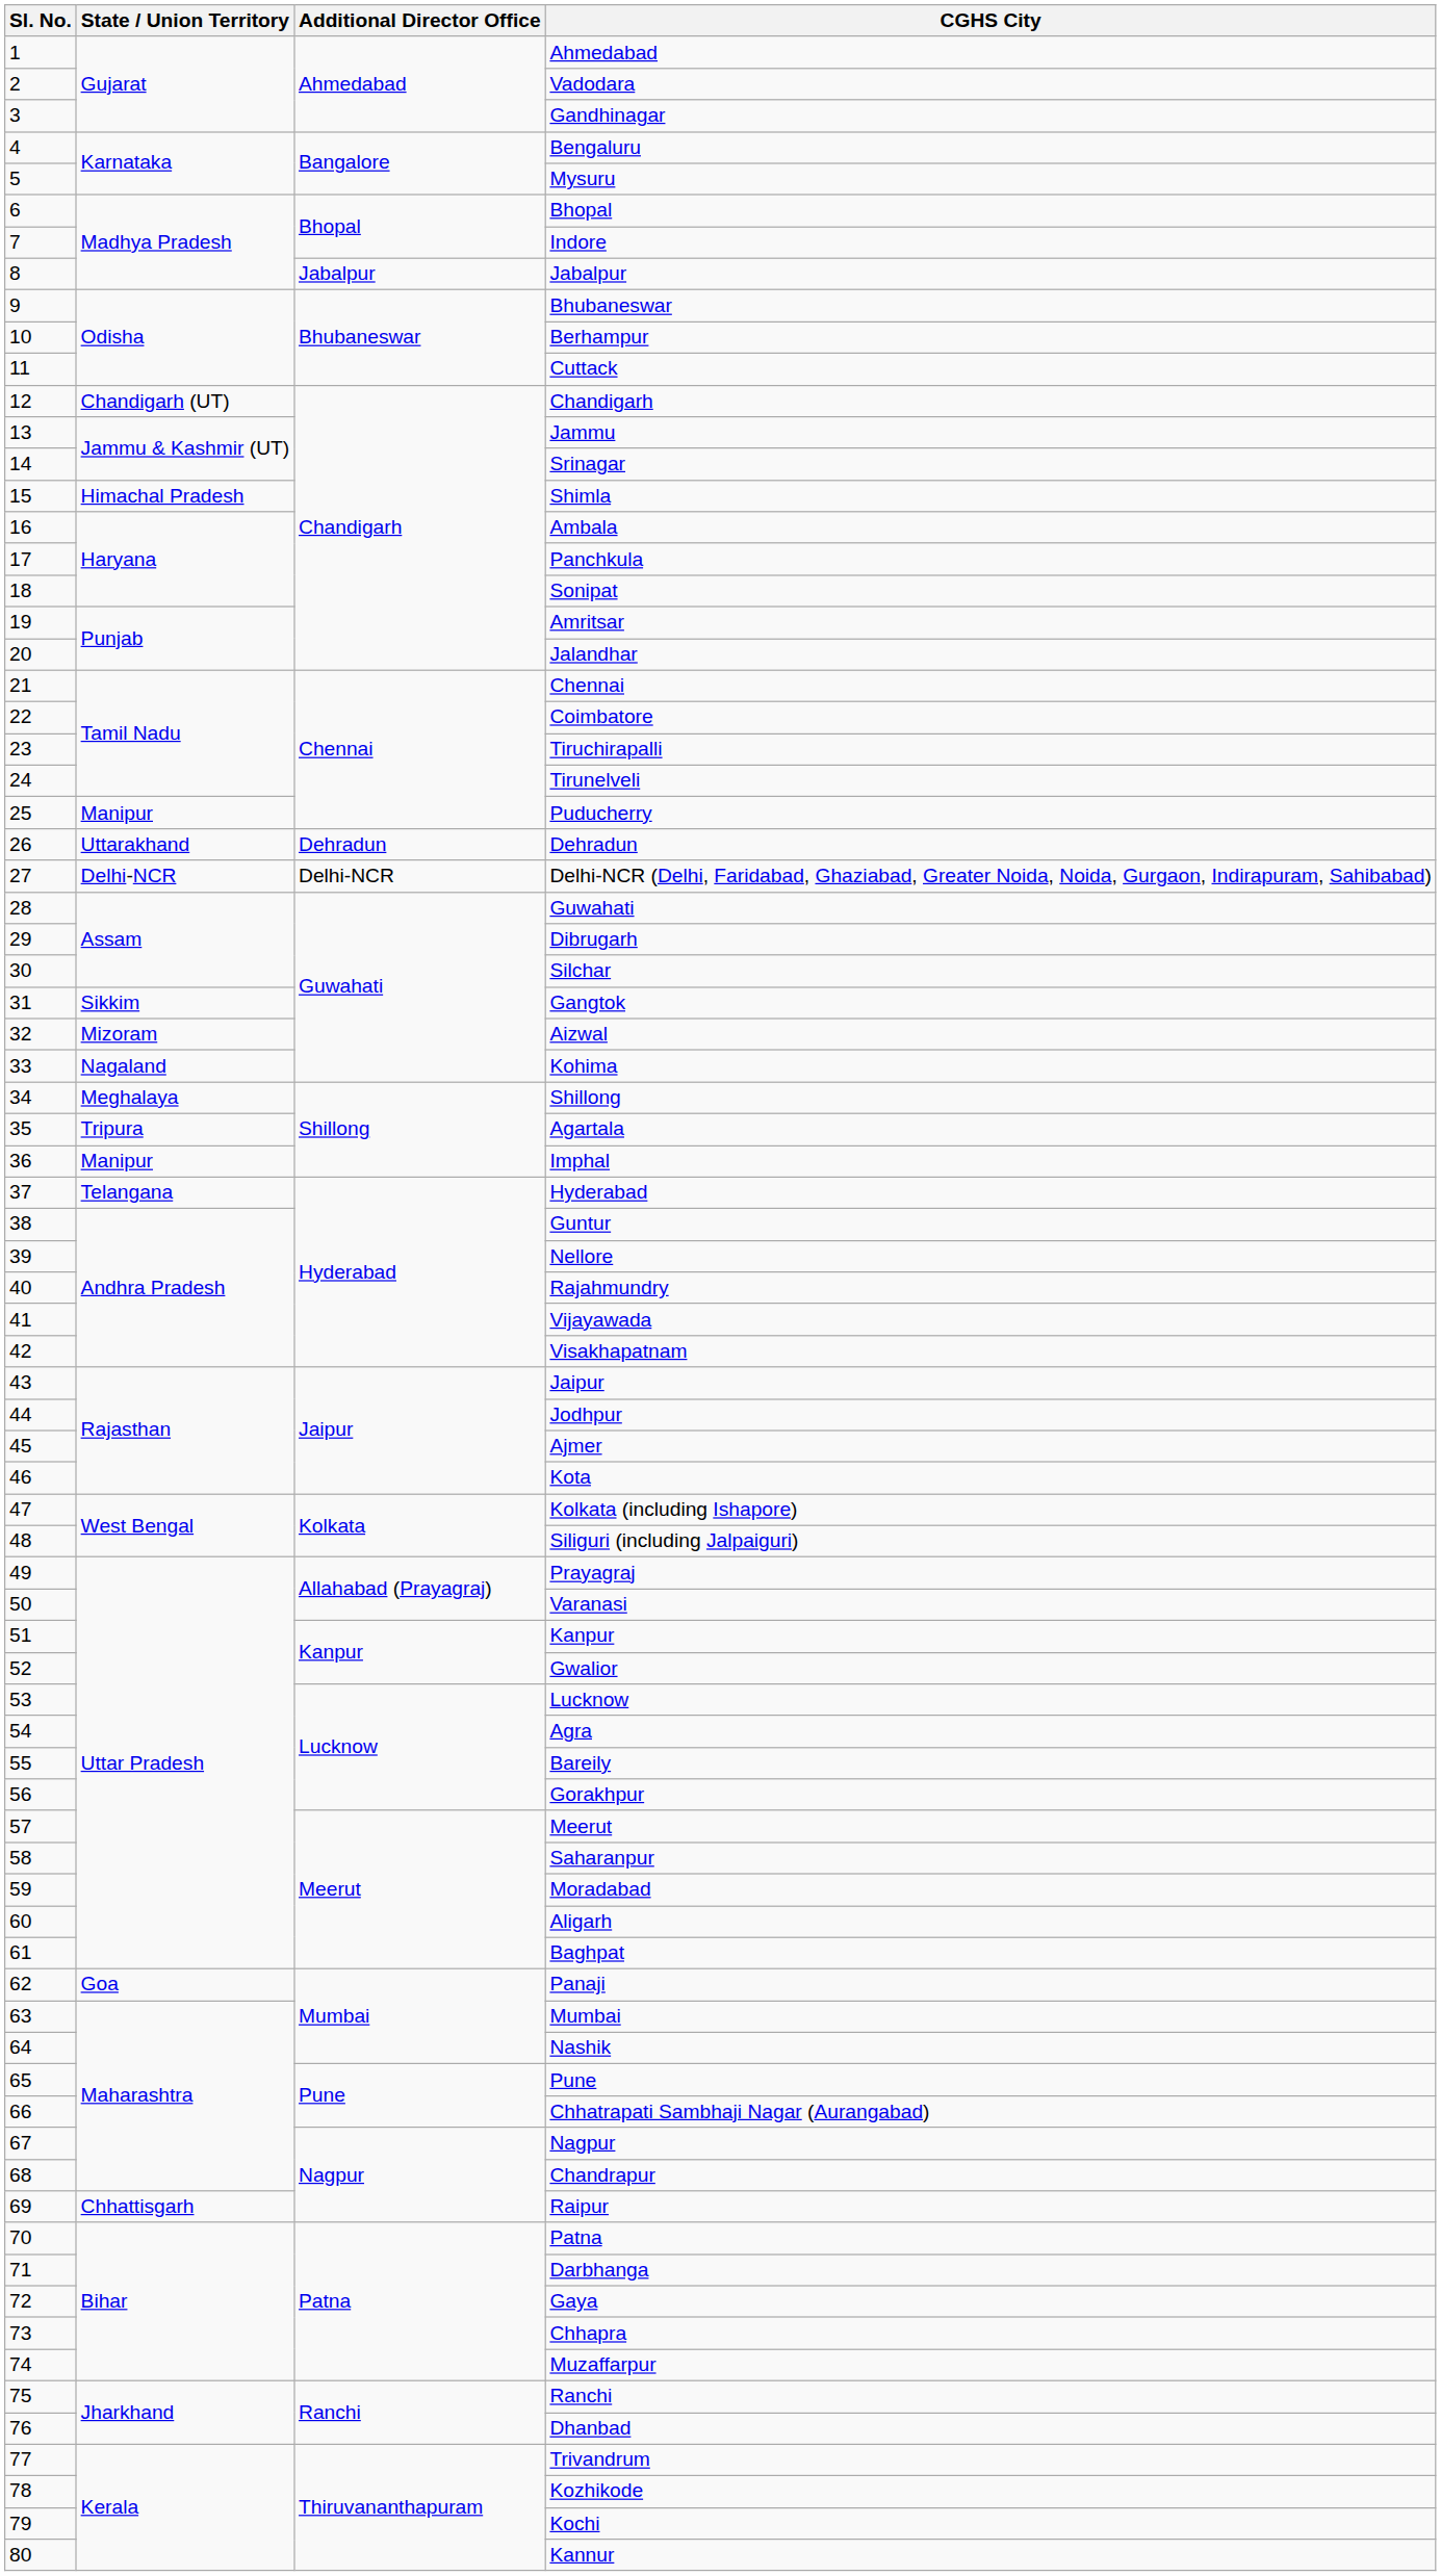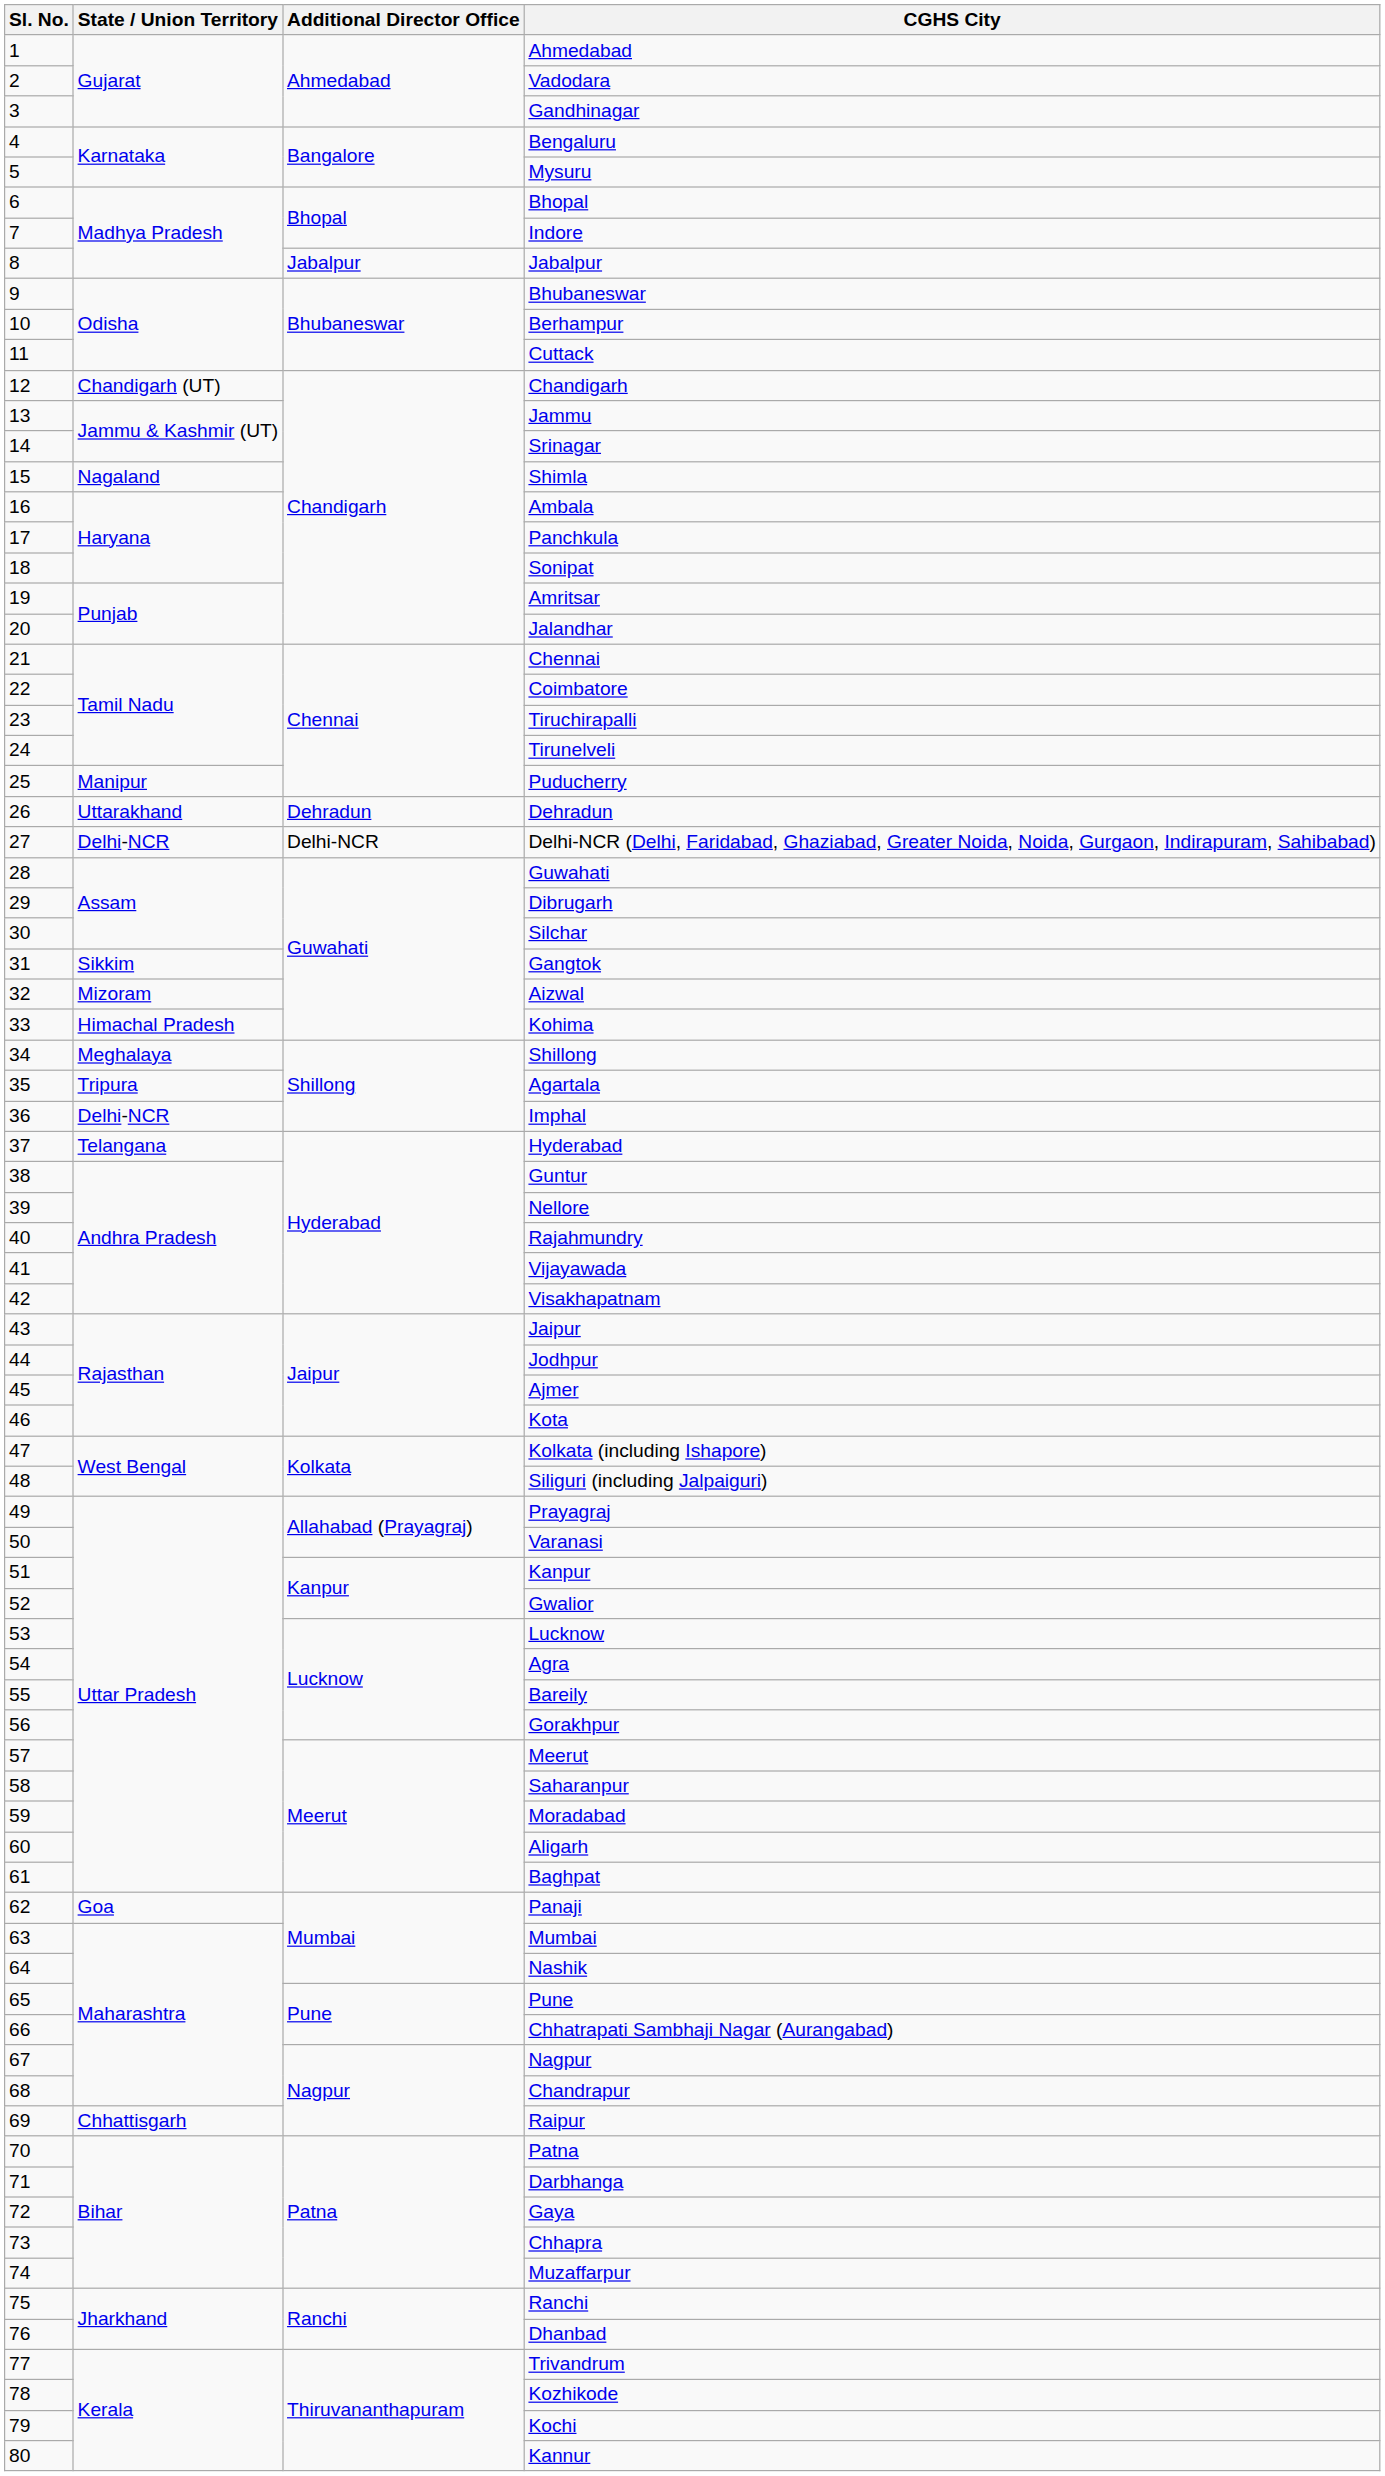 <table class="wikitable">
 <tr>
 <th>Sl. No.</th>
 <th>State / Union Territory</th>
 <th>Additional Director Office</th>
 <th>CGHS City</th>
 </tr>
 <tr>
 <td>1</td>
 <td rowspan="3"><a href='#'>Gujarat</a></td>
 <td rowspan="3"><a href='#'>Ahmedabad</a></td>
 <td><a href='#'>Ahmedabad</a></td>
 </tr>
 <tr>
 <td>2</td>
 <td><a href='#'>Vadodara</a></td>
 </tr>
 <tr>
 <td>3</td>
 <td><a href='#'>Gandhinagar</a></td>
 </tr>
 <tr>
 <td>4</td>
 <td rowspan="2"><a href='#'>Karnataka</a></td>
 <td rowspan="2"><a href='#'>Bangalore</a></td>
 <td><a href='#'>Bengaluru</a></td>
 </tr>
 <tr>
 <td>5</td>
 <td><a href='#'>Mysuru</a></td>
 </tr>
 <tr>
 <td>6</td>
 <td rowspan="3"><a href='#'>Madhya Pradesh</a></td>
 <td rowspan="2"><a href='#'>Bhopal</a></td>
 <td><a href='#'>Bhopal</a></td>
 </tr>
 <tr>
 <td>7</td>
 <td><a href='#'>Indore</a></td>
 </tr>
 <tr>
 <td>8</td>
 <td><a href='#'>Jabalpur</a></td>
 <td><a href='#'>Jabalpur</a></td>
 </tr>
 <tr>
 <td>9</td>
 <td rowspan="3"><a href='#'>Odisha</a></td>
 <td rowspan="3"><a href='#'>Bhubaneswar</a></td>
 <td><a href='#'>Bhubaneswar</a></td>
 </tr>
 <tr>
 <td>10</td>
 <td><a href='#'>Berhampur</a></td>
 </tr>
 <tr>
 <td>11</td>
 <td><a href='#'>Cuttack</a></td>
 </tr>
 <tr>
 <td>12</td>
 <td><a href='#'>Chandigarh</a> (UT)</td>
 <td rowspan="9"><a href='#'>Chandigarh</a></td>
 <td><a href='#'>Chandigarh</a></td>
 </tr>
 <tr>
 <td>13</td>
 <td rowspan="2"><a href='#'>Jammu & Kashmir</a> (UT)</td>
 <td><a href='#'>Jammu</a></td>
 </tr>
 <tr>
 <td>14</td>
 <td><a href='#'>Srinagar</a></td>
 </tr>
 <tr>
 <td>15</td>
-<td><a href='#'>Himachal Pradesh</a></td>
+<td><a href='#'>Nagaland</a></td>
 <td><a href='#'>Shimla</a></td>
 </tr>
 <tr>
 <td>16</td>
 <td rowspan="3"><a href='#'>Haryana</a></td>
 <td><a href='#'>Ambala</a></td>
 </tr>
 <tr>
 <td>17</td>
 <td><a href='#'>Panchkula</a></td>
 </tr>
 <tr>
 <td>18</td>
 <td><a href='#'>Sonipat</a></td>
 </tr>
 <tr>
 <td>19</td>
 <td rowspan="2"><a href='#'>Punjab</a></td>
 <td><a href='#'>Amritsar</a></td>
 </tr>
 <tr>
 <td>20</td>
 <td><a href='#'>Jalandhar</a></td>
 </tr>
 <tr>
 <td>21</td>
 <td rowspan="4"><a href='#'>Tamil Nadu</a></td>
 <td rowspan="5"><a href='#'>Chennai</a></td>
 <td><a href='#'>Chennai</a></td>
 </tr>
 <tr>
 <td>22</td>
 <td><a href='#'>Coimbatore</a></td>
 </tr>
 <tr>
 <td>23</td>
 <td><a href='#'>Tiruchirapalli</a></td>
 </tr>
 <tr>
 <td>24</td>
 <td><a href='#'>Tirunelveli</a></td>
 </tr>
 <tr>
 <td>25</td>
 <td><a href='#'>Manipur</a></td>
 <td><a href='#'>Puducherry</a></td>
 </tr>
 <tr>
 <td>26</td>
 <td><a href='#'>Uttarakhand</a></td>
 <td><a href='#'>Dehradun</a></td>
 <td><a href='#'>Dehradun</a></td>
 </tr>
 <tr>
 <td>27</td>
 <td><a href='#'>Delhi</a>-<a href='#'>NCR</a></td>
 <td>Delhi-NCR</td>
 <td>Delhi-NCR (<a href='#'>Delhi</a>, <a href='#'>Faridabad</a>, <a href='#'>Ghaziabad</a>, <a href='#'>Greater Noida</a>, <a href='#'>Noida</a>, <a href='#'>Gurgaon</a>, <a href='#'>Indirapuram</a>, <a href='#'>Sahibabad</a>)</td>
 </tr>
 <tr>
 <td>28</td>
 <td rowspan="3"><a href='#'>Assam</a></td>
 <td rowspan="6"><a href='#'>Guwahati</a></td>
 <td><a href='#'>Guwahati</a></td>
 </tr>
 <tr>
 <td>29</td>
 <td><a href='#'>Dibrugarh</a></td>
 </tr>
 <tr>
 <td>30</td>
 <td><a href='#'>Silchar</a></td>
 </tr>
 <tr>
 <td>31</td>
 <td><a href='#'>Sikkim</a></td>
 <td><a href='#'>Gangtok</a></td>
 </tr>
 <tr>
 <td>32</td>
 <td><a href='#'>Mizoram</a></td>
 <td><a href='#'>Aizwal</a></td>
 </tr>
 <tr>
 <td>33</td>
-<td><a href='#'>Nagaland</a></td>
+<td><a href='#'>Himachal Pradesh</a></td>
 <td><a href='#'>Kohima</a></td>
 </tr>
 <tr>
 <td>34</td>
 <td><a href='#'>Meghalaya</a></td>
 <td rowspan="3"><a href='#'>Shillong</a></td>
 <td><a href='#'>Shillong</a></td>
 </tr>
 <tr>
 <td>35</td>
 <td><a href='#'>Tripura</a></td>
 <td><a href='#'>Agartala</a></td>
 </tr>
 <tr>
 <td>36</td>
-<td><a href='#'>Manipur</a></td>
+<td><a href='#'>Delhi</a>-<a href='#'>NCR</a></td>
 <td><a href='#'>Imphal</a></td>
 </tr>
 <tr>
 <td>37</td>
 <td><a href='#'>Telangana</a></td>
 <td rowspan="6"><a href='#'>Hyderabad</a></td>
 <td><a href='#'>Hyderabad</a></td>
 </tr>
 <tr>
 <td>38</td>
 <td rowspan="5"><a href='#'>Andhra Pradesh</a></td>
 <td><a href='#'>Guntur</a></td>
 </tr>
 <tr>
 <td>39</td>
 <td><a href='#'>Nellore</a></td>
 </tr>
 <tr>
 <td>40</td>
 <td><a href='#'>Rajahmundry</a></td>
 </tr>
 <tr>
 <td>41</td>
 <td><a href='#'>Vijayawada</a></td>
 </tr>
 <tr>
 <td>42</td>
 <td><a href='#'>Visakhapatnam</a></td>
 </tr>
 <tr>
 <td>43</td>
 <td rowspan="4"><a href='#'>Rajasthan</a></td>
 <td rowspan="4"><a href='#'>Jaipur</a></td>
 <td><a href='#'>Jaipur</a></td>
 </tr>
 <tr>
 <td>44</td>
 <td><a href='#'>Jodhpur</a></td>
 </tr>
 <tr>
 <td>45</td>
 <td><a href='#'>Ajmer</a></td>
 </tr>
 <tr>
 <td>46</td>
 <td><a href='#'>Kota</a></td>
 </tr>
 <tr>
 <td>47</td>
 <td rowspan="2"><a href='#'>West Bengal</a></td>
 <td rowspan="2"><a href='#'>Kolkata</a></td>
 <td><a href='#'>Kolkata</a> (including <a href='#'>Ishapore</a>)</td>
 </tr>
 <tr>
 <td>48</td>
 <td><a href='#'>Siliguri</a> (including <a href='#'>Jalpaiguri</a>)</td>
 </tr>
 <tr>
 <td>49</td>
 <td rowspan="13"><a href='#'>Uttar Pradesh</a></td>
 <td rowspan="2"><a href='#'>Allahabad</a> (<a href='#'>Prayagraj</a>)</td>
 <td><a href='#'>Prayagraj</a></td>
 </tr>
 <tr>
 <td>50</td>
 <td><a href='#'>Varanasi</a></td>
 </tr>
 <tr>
 <td>51</td>
 <td rowspan="2"><a href='#'>Kanpur</a></td>
 <td><a href='#'>Kanpur</a></td>
 </tr>
 <tr>
 <td>52</td>
 <td><a href='#'>Gwalior</a></td>
 </tr>
 <tr>
 <td>53</td>
 <td rowspan="4"><a href='#'>Lucknow</a></td>
 <td><a href='#'>Lucknow</a></td>
 </tr>
 <tr>
 <td>54</td>
 <td><a href='#'>Agra</a></td>
 </tr>
 <tr>
 <td>55</td>
 <td><a href='#'>Bareily</a></td>
 </tr>
 <tr>
 <td>56</td>
 <td><a href='#'>Gorakhpur</a></td>
 </tr>
 <tr>
 <td>57</td>
 <td rowspan="5"><a href='#'>Meerut</a></td>
 <td><a href='#'>Meerut</a></td>
 </tr>
 <tr>
 <td>58</td>
 <td><a href='#'>Saharanpur</a></td>
 </tr>
 <tr>
 <td>59</td>
 <td><a href='#'>Moradabad</a></td>
 </tr>
 <tr>
 <td>60</td>
 <td><a href='#'>Aligarh</a></td>
 </tr>
 <tr>
 <td>61</td>
 <td><a href='#'>Baghpat</a></td>
 </tr>
 <tr>
 <td>62</td>
 <td><a href='#'>Goa</a></td>
 <td rowspan="3"><a href='#'>Mumbai</a></td>
 <td><a href='#'>Panaji</a></td>
 </tr>
 <tr>
 <td>63</td>
 <td rowspan="6"><a href='#'>Maharashtra</a></td>
 <td><a href='#'>Mumbai</a></td>
 </tr>
 <tr>
 <td>64</td>
 <td><a href='#'>Nashik</a></td>
 </tr>
 <tr>
 <td>65</td>
 <td rowspan="2"><a href='#'>Pune</a></td>
 <td><a href='#'>Pune</a></td>
 </tr>
 <tr>
 <td>66</td>
 <td><a href='#'>Chhatrapati Sambhaji Nagar</a> (<a href='#'>Aurangabad</a>)</td>
 </tr>
 <tr>
 <td>67</td>
 <td rowspan="3"><a href='#'>Nagpur</a></td>
 <td><a href='#'>Nagpur</a></td>
 </tr>
 <tr>
 <td>68</td>
 <td><a href='#'>Chandrapur</a></td>
 </tr>
 <tr>
 <td>69</td>
 <td><a href='#'>Chhattisgarh</a></td>
 <td><a href='#'>Raipur</a></td>
 </tr>
 <tr>
 <td>70</td>
 <td rowspan="5"><a href='#'>Bihar</a></td>
 <td rowspan="5"><a href='#'>Patna</a></td>
 <td><a href='#'>Patna</a></td>
 </tr>
 <tr>
 <td>71</td>
 <td><a href='#'>Darbhanga</a></td>
 </tr>
 <tr>
 <td>72</td>
 <td><a href='#'>Gaya</a></td>
 </tr>
 <tr>
 <td>73</td>
 <td><a href='#'>Chhapra</a></td>
 </tr>
 <tr>
 <td>74</td>
 <td><a href='#'>Muzaffarpur</a></td>
 </tr>
 <tr>
 <td>75</td>
 <td rowspan="2"><a href='#'>Jharkhand</a></td>
 <td rowspan="2"><a href='#'>Ranchi</a></td>
 <td><a href='#'>Ranchi</a></td>
 </tr>
 <tr>
 <td>76</td>
 <td><a href='#'>Dhanbad</a></td>
 </tr>
 <tr>
 <td>77</td>
 <td rowspan="4"><a href='#'>Kerala</a></td>
 <td rowspan="4"><a href='#'>Thiruvananthapuram</a></td>
 <td><a href='#'>Trivandrum</a></td>
 </tr>
 <tr>
 <td>78</td>
 <td><a href='#'>Kozhikode</a></td>
 </tr>
 <tr>
 <td>79</td>
 <td><a href='#'>Kochi</a></td>
 </tr>
 <tr>
 <td>80</td>
 <td><a href='#'>Kannur</a></td>
 </tr>
 </table>
